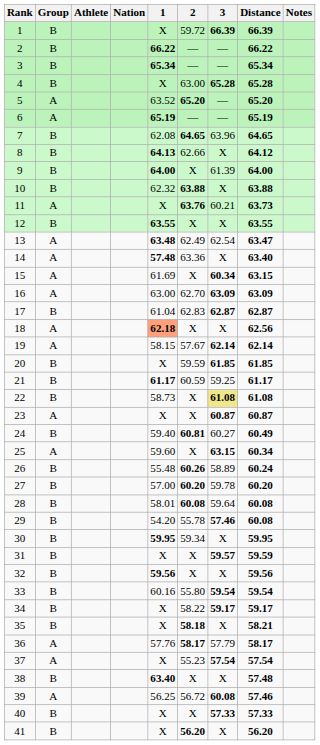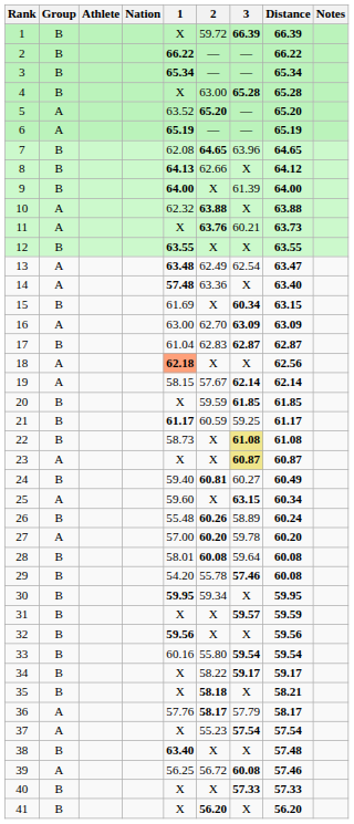 <table class="wikitable sortable" style="text-align:center">
 <tr>
 <th>Rank</th>
 <th>Group</th>
 <th>Athlete</th>
 <th>Nation</th>
 <th>1</th>
 <th>2</th>
 <th>3</th>
 <th>Distance</th>
 <th>Notes</th>
 </tr>
 <tr bgcolor=bbf3bb>
 <td>1</td>
 <td>B</td>
 <td align="left"></td>
 <td align="left"></td>
 <td data-sort-value=1.00>X</td>
 <td>59.72</td>
 <td><strong>66.39</strong></td>
 <td><strong>66.39</strong></td>
 <td></td>
 </tr>
 <tr bgcolor=bbf3bb>
 <td>2</td>
 <td>B</td>
 <td align="left"></td>
 <td align="left"></td>
 <td><strong>66.22</strong></td>
 <td data-sort-value=1.00>—</td>
 <td data-sort-value=1.00>—</td>
 <td><strong>66.22</strong></td>
 <td></td>
 </tr>
 <tr bgcolor=bbf3bb>
 <td>3</td>
 <td>B</td>
 <td align="left"></td>
 <td align="left"></td>
 <td><strong>65.34</strong></td>
 <td data-sort-value=1.00>—</td>
 <td data-sort-value=1.00>—</td>
 <td><strong>65.34</strong></td>
 <td></td>
 </tr>
 <tr bgcolor=bbf3bb>
 <td>4</td>
 <td>B</td>
 <td align="left"></td>
 <td align="left"></td>
 <td data-sort-value=1.00>X</td>
 <td>63.00</td>
 <td><strong>65.28</strong></td>
 <td><strong>65.28</strong></td>
 <td></td>
 </tr>
 <tr bgcolor=bbf3bb>
 <td>5</td>
 <td>A</td>
 <td align="left"></td>
 <td align="left"></td>
 <td>63.52</td>
 <td><strong>65.20</strong></td>
 <td data-sort-value=1.00>—</td>
 <td><strong>65.20</strong></td>
 <td></td>
 </tr>
 <tr bgcolor=bbf3bb>
 <td>6</td>
 <td>A</td>
 <td align="left"></td>
 <td align="left"></td>
 <td><strong>65.19</strong></td>
 <td data-sort-value=1.00>—</td>
 <td data-sort-value=1.00>—</td>
 <td><strong>65.19</strong></td>
 <td></td>
 </tr>
 <tr bgcolor=ccf9cc>
 <td>7</td>
 <td>B</td>
 <td align="left"></td>
 <td align="left"></td>
 <td>62.08</td>
 <td><strong>64.65</strong></td>
 <td>63.96</td>
 <td><strong>64.65</strong></td>
 <td></td>
 </tr>
 <tr bgcolor=ccf9cc>
 <td>8</td>
 <td>B</td>
 <td align="left"></td>
 <td align="left"></td>
 <td><strong>64.13</strong></td>
 <td>62.66</td>
 <td data-sort-value=1.00>X</td>
 <td><strong>64.12</strong></td>
 <td></td>
 </tr>
 <tr bgcolor=ccf9cc>
 <td>9</td>
 <td>B</td>
 <td align="left"></td>
 <td align="left"></td>
 <td><strong>64.00</strong></td>
 <td data-sort-value=1.00>X</td>
 <td>61.39</td>
 <td><strong>64.00</strong></td>
 <td></td>
 </tr>
 <tr bgcolor=ccf9cc>
 <td>10</td>
-<td>B</td>
+<td>A</td>
 <td align="left"></td>
 <td align="left"></td>
 <td>62.32</td>
 <td><strong>63.88</strong></td>
 <td data-sort-value=1.00>X</td>
 <td><strong>63.88</strong></td>
 <td></td>
 </tr>
 <tr bgcolor=ccf9cc>
 <td>11</td>
 <td>A</td>
 <td align="left"></td>
 <td align="left"></td>
 <td data-sort-value=1.00>X</td>
 <td><strong>63.76</strong></td>
 <td>60.21</td>
 <td><strong>63.73</strong></td>
 <td></td>
 </tr>
 <tr bgcolor=ccf9cc>
 <td>12</td>
 <td>B</td>
 <td align="left"></td>
 <td align="left"></td>
 <td><strong>63.55</strong></td>
 <td data-sort-value=1.00>X</td>
 <td data-sort-value=1.00>X</td>
 <td><strong>63.55</strong></td>
 <td></td>
 </tr>
 <tr>
 <td>13</td>
 <td>A</td>
 <td align="left"></td>
 <td align="left"></td>
 <td><strong>63.48</strong></td>
 <td>62.49</td>
 <td>62.54</td>
 <td><strong>63.47</strong></td>
 <td></td>
 </tr>
 <tr>
 <td>14</td>
 <td>A</td>
 <td align="left"></td>
 <td align="left"></td>
 <td><strong>57.48</strong></td>
 <td>63.36</td>
 <td data-sort-value=1.00>X</td>
 <td><strong>63.40</strong></td>
 <td></td>
 </tr>
 <tr>
 <td>15</td>
-<td>A</td>
+<td>B</td>
 <td align="left"></td>
 <td align="left"></td>
 <td>61.69</td>
 <td data-sort-value=1.00>X</td>
 <td><strong>60.34</strong></td>
 <td><strong>63.15</strong></td>
 <td></td>
 </tr>
 <tr>
 <td>16</td>
 <td>A</td>
 <td align="left"></td>
 <td align="left"></td>
 <td>63.00</td>
 <td>62.70</td>
 <td><strong>63.09</strong></td>
 <td><strong>63.09</strong></td>
 <td></td>
 </tr>
 <tr>
 <td>17</td>
 <td>B</td>
 <td align="left"></td>
 <td align="left"></td>
 <td>61.04</td>
 <td>62.83</td>
 <td><strong>62.87</strong></td>
 <td><strong>62.87</strong></td>
 <td></td>
 </tr>
 <tr>
 <td>18</td>
 <td>A</td>
 <td align="left"></td>
 <td align="left"></td>
 <td style="background: lightsalmon;"><strong>62.18</strong></td>
 <td data-sort-value=1.00>X</td>
 <td data-sort-value=1.00>X</td>
 <td><strong>62.56</strong></td>
 <td></td>
 </tr>
 <tr>
 <td>19</td>
 <td>A</td>
 <td align="left"></td>
 <td align="left"></td>
 <td>58.15</td>
 <td>57.67</td>
 <td><strong>62.14</strong></td>
 <td><strong>62.14</strong></td>
 <td></td>
 </tr>
 <tr>
 <td>20</td>
 <td>B</td>
 <td align="left"></td>
 <td align="left"></td>
 <td data-sort-value=1.00>X</td>
 <td>59.59</td>
 <td><strong>61.85</strong></td>
 <td><strong>61.85</strong></td>
 <td></td>
 </tr>
 <tr>
 <td>21</td>
 <td>B</td>
 <td align="left"></td>
 <td align="left"></td>
 <td><strong>61.17</strong></td>
 <td>60.59</td>
 <td>59.25</td>
 <td><strong>61.17</strong></td>
 <td></td>
 </tr>
 <tr>
 <td>22</td>
 <td>B</td>
 <td align="left"></td>
 <td align="left"></td>
 <td>58.73</td>
 <td data-sort-value=1.00>X</td>
 <td style="background: khaki;"><strong>61.08</strong></td>
 <td><strong>61.08</strong></td>
 <td></td>
 </tr>
 <tr>
 <td>23</td>
 <td>A</td>
 <td align="left"></td>
 <td align="left"></td>
 <td data-sort-value=1.00>X</td>
 <td data-sort-value=1.00>X</td>
-<td><strong>60.87</strong></td>
+<td style="background: khaki;"><strong>60.87</strong></td>
 <td><strong>60.87</strong></td>
 <td></td>
 </tr>
 <tr>
 <td>24</td>
 <td>B</td>
 <td align="left"></td>
 <td align="left"></td>
 <td>59.40</td>
 <td><strong>60.81</strong></td>
 <td>60.27</td>
 <td><strong>60.49</strong></td>
 <td></td>
 </tr>
 <tr>
 <td>25</td>
 <td>A</td>
 <td align="left"></td>
 <td align="left"></td>
 <td>59.60</td>
 <td data-sort-value=1.00>X</td>
 <td><strong>63.15</strong></td>
 <td><strong>60.34</strong></td>
 <td></td>
 </tr>
 <tr>
 <td>26</td>
 <td>B</td>
 <td align="left"></td>
 <td align="left"></td>
 <td>55.48</td>
 <td><strong>60.26</strong></td>
 <td>58.89</td>
 <td><strong>60.24</strong></td>
 <td></td>
 </tr>
 <tr>
 <td>27</td>
-<td>B</td>
+<td>A</td>
 <td align="left"></td>
 <td align="left"></td>
 <td>57.00</td>
 <td><strong>60.20</strong></td>
 <td>59.78</td>
 <td><strong>60.20</strong></td>
 <td></td>
 </tr>
 <tr>
 <td>28</td>
 <td>B</td>
 <td align="left"></td>
 <td align="left"></td>
 <td>58.01</td>
 <td><strong>60.08</strong></td>
 <td>59.64</td>
 <td><strong>60.08</strong></td>
 <td></td>
 </tr>
 <tr>
 <td>29</td>
 <td>B</td>
 <td align="left"></td>
 <td align="left"></td>
 <td>54.20</td>
 <td>55.78</td>
 <td><strong>57.46</strong></td>
 <td><strong>60.08</strong></td>
 <td></td>
 </tr>
 <tr>
 <td>30</td>
 <td>B</td>
 <td align="left"></td>
 <td align="left"></td>
 <td><strong>59.95</strong></td>
 <td>59.34</td>
 <td data-sort-value=1.00>X</td>
 <td><strong>59.95</strong></td>
 <td></td>
 </tr>
 <tr>
 <td>31</td>
 <td>B</td>
 <td align="left"></td>
 <td align="left"></td>
 <td data-sort-value=1.00>X</td>
 <td data-sort-value=1.00>X</td>
 <td><strong>59.57</strong></td>
 <td><strong>59.59</strong></td>
 <td></td>
 </tr>
 <tr>
 <td>32</td>
 <td>B</td>
 <td align="left"></td>
 <td align="left"></td>
 <td><strong>59.56</strong></td>
 <td data-sort-value=1.00>X</td>
 <td data-sort-value=1.00>X</td>
 <td><strong>59.56</strong></td>
 <td></td>
 </tr>
 <tr>
 <td>33</td>
 <td>B</td>
 <td align="left"></td>
 <td align="left"></td>
 <td>60.16</td>
 <td>55.80</td>
 <td><strong>59.54</strong></td>
 <td><strong>59.54</strong></td>
 <td></td>
 </tr>
 <tr>
 <td>34</td>
 <td>B</td>
 <td align="left"></td>
 <td align="left"></td>
 <td data-sort-value=1.00>X</td>
 <td>58.22</td>
 <td><strong>59.17</strong></td>
 <td><strong>59.17</strong></td>
 <td></td>
 </tr>
 <tr>
 <td>35</td>
 <td>B</td>
 <td align="left"></td>
 <td align="left"></td>
 <td data-sort-value=1.00>X</td>
 <td><strong>58.18</strong></td>
 <td data-sort-value=1.00>X</td>
 <td><strong>58.21</strong></td>
 <td></td>
 </tr>
 <tr>
 <td>36</td>
 <td>A</td>
 <td align="left"></td>
 <td align="left"></td>
 <td>57.76</td>
 <td><strong>58.17</strong></td>
 <td>57.79</td>
 <td><strong>58.17</strong></td>
 <td></td>
 </tr>
 <tr>
 <td>37</td>
 <td>A</td>
 <td align="left"></td>
 <td align="left"></td>
 <td data-sort-value=1.00>X</td>
 <td>55.23</td>
 <td><strong>57.54</strong></td>
 <td><strong>57.54</strong></td>
 <td></td>
 </tr>
 <tr>
 <td>38</td>
 <td>B</td>
 <td align="left"></td>
 <td align="left"></td>
 <td><strong>63.40</strong></td>
 <td data-sort-value=1.00>X</td>
 <td data-sort-value=1.00>X</td>
 <td><strong>57.48</strong></td>
 <td></td>
 </tr>
 <tr>
 <td>39</td>
 <td>A</td>
 <td align="left"></td>
 <td align="left"></td>
 <td>56.25</td>
 <td>56.72</td>
 <td><strong>60.08</strong></td>
 <td><strong>57.46</strong></td>
 <td></td>
 </tr>
 <tr>
 <td>40</td>
 <td>B</td>
 <td align="left"></td>
 <td align="left"></td>
 <td data-sort-value=1.00>X</td>
 <td data-sort-value=1.00>X</td>
 <td><strong>57.33</strong></td>
 <td><strong>57.33</strong></td>
 <td></td>
 </tr>
 <tr>
 <td>41</td>
 <td>B</td>
 <td align="left"></td>
 <td align="left"></td>
 <td data-sort-value=1.00>X</td>
 <td><strong>56.20</strong></td>
 <td data-sort-value=1.00>X</td>
 <td><strong>56.20</strong></td>
 <td></td>
 </tr>
 </table>
